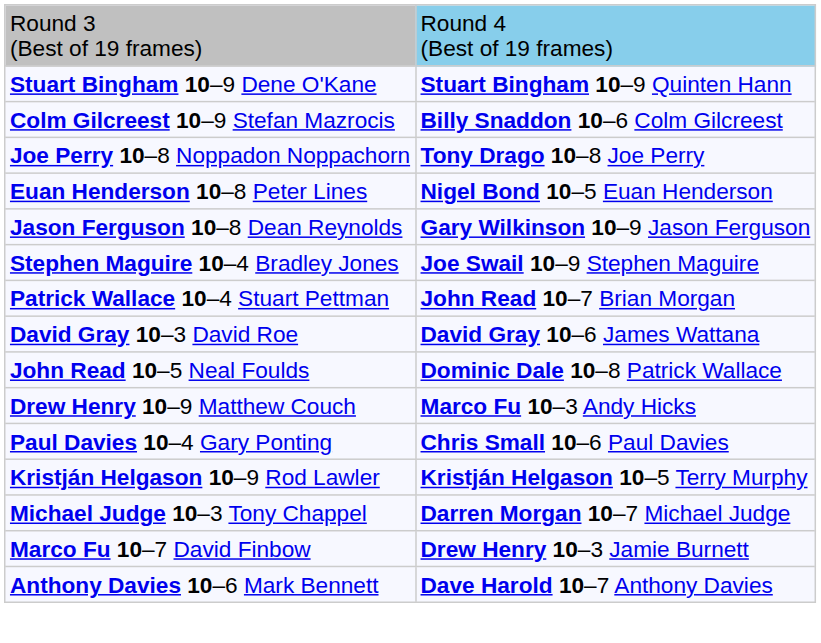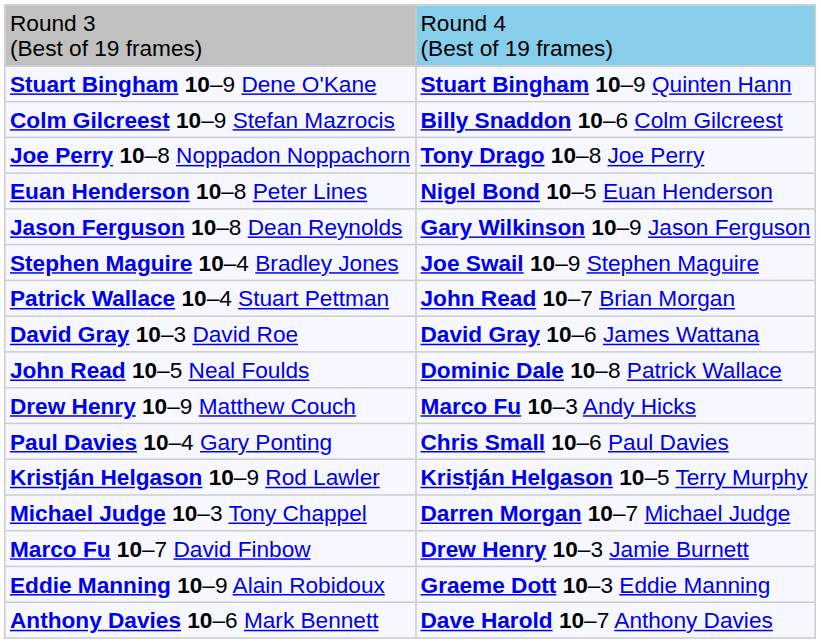 <table cellpadding="3" cellspacing="0" border="1" style="background:#f7f8ff; font-size:95%; border:#ccc solid 1px; border-collapse:collapse;">
 <tr>
 <td style="background:silver">Round 3<br>(Best of 19 frames)</td>
 <td style="background:skyblue">Round 4<br>(Best of 19 frames)</td>
 </tr>
 <tr>
 <td><strong> <a href='#'>Stuart Bingham</a> 10</strong>–9  <a href='#'>Dene O'Kane</a></td>
 <td><strong> <a href='#'>Stuart Bingham</a> 10</strong>–9  <a href='#'>Quinten Hann</a></td>
 </tr>
 <tr>
 <td><strong> <a href='#'>Colm Gilcreest</a> 10</strong>–9  <a href='#'>Stefan Mazrocis</a></td>
 <td><strong> <a href='#'>Billy Snaddon</a> 10</strong>–6  <a href='#'>Colm Gilcreest</a></td>
 </tr>
 <tr>
 <td><strong> <a href='#'>Joe Perry</a> 10</strong>–8  <a href='#'>Noppadon Noppachorn</a></td>
 <td><strong> <a href='#'>Tony Drago</a> 10</strong>–8  <a href='#'>Joe Perry</a></td>
 </tr>
 <tr>
 <td><strong> <a href='#'>Euan Henderson</a> 10</strong>–8  <a href='#'>Peter Lines</a></td>
 <td><strong> <a href='#'>Nigel Bond</a> 10</strong>–5  <a href='#'>Euan Henderson</a></td>
 </tr>
 <tr>
 <td><strong> <a href='#'>Jason Ferguson</a> 10</strong>–8  <a href='#'>Dean Reynolds</a></td>
 <td><strong> <a href='#'>Gary Wilkinson</a> 10</strong>–9  <a href='#'>Jason Ferguson</a></td>
 </tr>
 <tr>
 <td><strong> <a href='#'>Stephen Maguire</a> 10</strong>–4  <a href='#'>Bradley Jones</a></td>
 <td><strong> <a href='#'>Joe Swail</a> 10</strong>–9  <a href='#'>Stephen Maguire</a></td>
 </tr>
 <tr>
 <td><strong> <a href='#'>Patrick Wallace</a> 10</strong>–4  <a href='#'>Stuart Pettman</a></td>
 <td><strong> <a href='#'>John Read</a> 10</strong>–7  <a href='#'>Brian Morgan</a></td>
 </tr>
 <tr>
 <td><strong> <a href='#'>David Gray</a> 10</strong>–3  <a href='#'>David Roe</a></td>
 <td><strong> <a href='#'>David Gray</a> 10</strong>–6  <a href='#'>James Wattana</a></td>
 </tr>
 <tr>
 <td><strong> <a href='#'>John Read</a> 10</strong>–5  <a href='#'>Neal Foulds</a></td>
 <td><strong> <a href='#'>Dominic Dale</a> 10</strong>–8  <a href='#'>Patrick Wallace</a></td>
 </tr>
 <tr>
 <td><strong> <a href='#'>Drew Henry</a> 10</strong>–9  <a href='#'>Matthew Couch</a></td>
 <td><strong> <a href='#'>Marco Fu</a> 10</strong>–3  <a href='#'>Andy Hicks</a></td>
 </tr>
 <tr>
 <td><strong> <a href='#'>Paul Davies</a> 10</strong>–4  <a href='#'>Gary Ponting</a></td>
 <td><strong> <a href='#'>Chris Small</a> 10</strong>–6  <a href='#'>Paul Davies</a></td>
 </tr>
 <tr>
 <td><strong> <a href='#'>Kristján Helgason</a> 10</strong>–9  <a href='#'>Rod Lawler</a></td>
 <td><strong> <a href='#'>Kristján Helgason</a> 10</strong>–5  <a href='#'>Terry Murphy</a></td>
 </tr>
 <tr>
 <td><strong> <a href='#'>Michael Judge</a> 10</strong>–3  <a href='#'>Tony Chappel</a></td>
 <td><strong> <a href='#'>Darren Morgan</a> 10</strong>–7  <a href='#'>Michael Judge</a></td>
 </tr>
 <tr>
 <td><strong> <a href='#'>Marco Fu</a> 10</strong>–7  <a href='#'>David Finbow</a></td>
 <td><strong> <a href='#'>Drew Henry</a> 10</strong>–3  <a href='#'>Jamie Burnett</a></td>
 </tr>
 <tr>
+<td><strong> <a href='#'>Eddie Manning</a> 10</strong>–9  <a href='#'>Alain Robidoux</a></td>
+<td><strong> <a href='#'>Graeme Dott</a> 10</strong>–3  <a href='#'>Eddie Manning</a></td>
+</tr>
+<tr>
 <td><strong> <a href='#'>Anthony Davies</a> 10</strong>–6  <a href='#'>Mark Bennett</a></td>
 <td><strong> <a href='#'>Dave Harold</a> 10</strong>–7  <a href='#'>Anthony Davies</a></td>
 </tr>
 </table>
